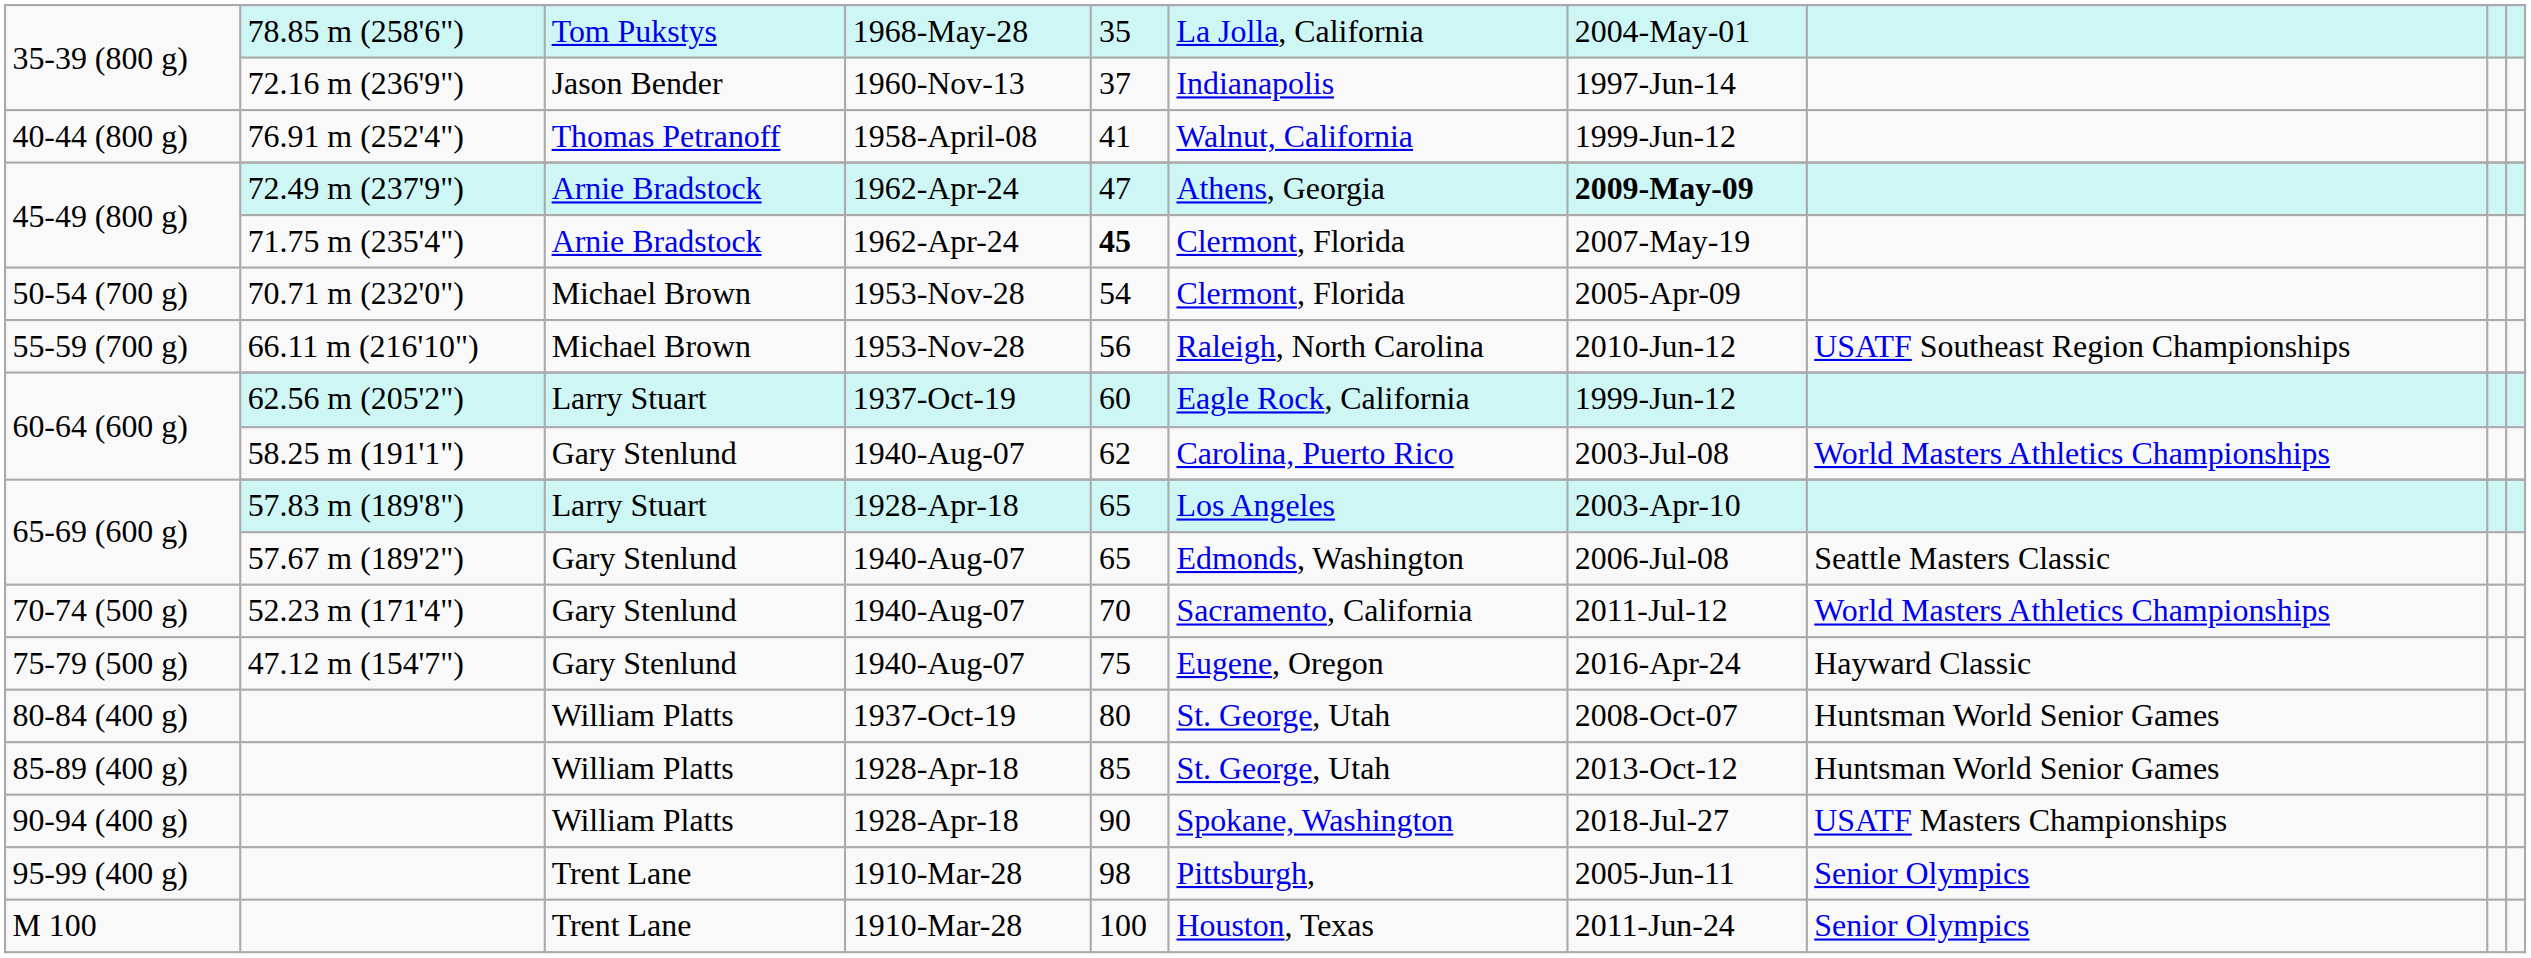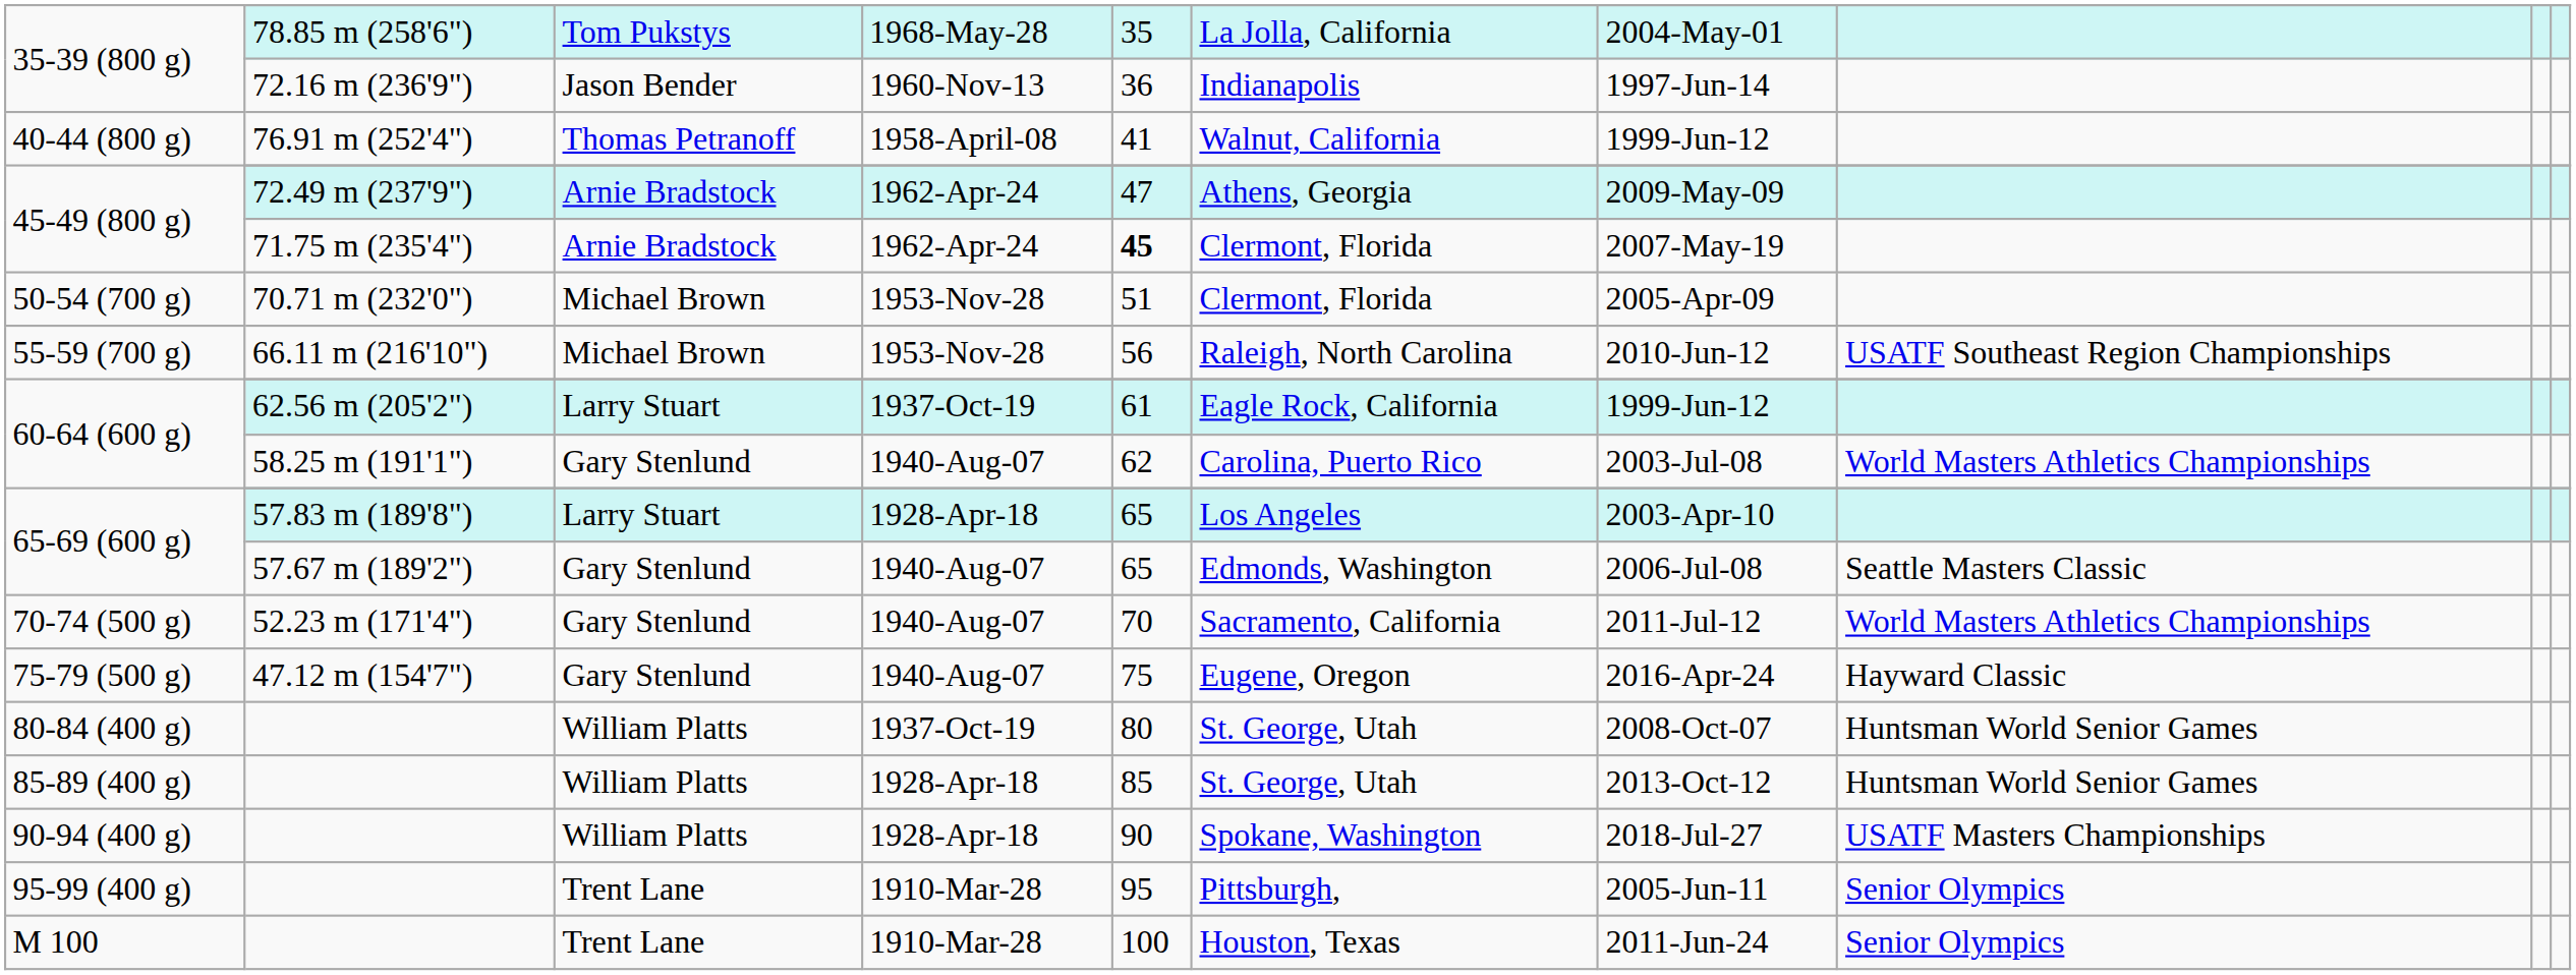 <table class="wikitable" style="font-size:95%; width: 95%">
 <tr>
 <td rowspan=3>35-39 (800 g)</td>
 </tr>
 <tr style="background:#cef6f5;">
 <td>78.85 m (258'6")</td>
 <td><a href='#'>Tom Pukstys</a></td>
 <td>1968-May-28</td>
 <td>35</td>
 <td><a href='#'>La Jolla</a>, California</td>
 <td>2004-May-01</td>
 <td></td>
 <td></td>
 <td></td>
 </tr>
 <tr>
 <td>72.16 m (236'9")</td>
 <td>Jason Bender</td>
 <td>1960-Nov-13</td>
-<td>37</td>
+<td>36</td>
 <td><a href='#'>Indianapolis</a></td>
 <td>1997-Jun-14</td>
 <td></td>
 <td></td>
 <td></td>
 </tr>
 <tr>
 <td>40-44 (800 g)</td>
 <td>76.91 m (252'4")</td>
 <td><a href='#'>Thomas Petranoff</a></td>
 <td>1958-April-08</td>
 <td>41</td>
 <td><a href='#'>Walnut, California</a></td>
 <td>1999-Jun-12</td>
 <td></td>
 <td></td>
 <td></td>
 </tr>
 <tr>
 <td rowspan=3>45-49 (800 g)</td>
 </tr>
 <tr style="background:#cef6f5;">
 <td>72.49 m (237'9")</td>
 <td><a href='#'>Arnie Bradstock</a></td>
 <td>1962-Apr-24</td>
 <td>47</td>
 <td><a href='#'>Athens</a>, Georgia</td>
-<td><strong>2009-May-09</strong></td>
+<td>2009-May-09</td>
 <td></td>
 <td></td>
 <td></td>
 </tr>
 <tr>
 <td>71.75 m (235'4")</td>
 <td><a href='#'>Arnie Bradstock</a></td>
 <td>1962-Apr-24</td>
 <td><strong>45</strong></td>
 <td><a href='#'>Clermont</a>, Florida</td>
 <td>2007-May-19</td>
 <td></td>
 <td></td>
 <td></td>
 </tr>
 <tr>
 <td>50-54 (700 g)</td>
 <td>70.71 m (232'0")</td>
 <td>Michael Brown</td>
 <td>1953-Nov-28</td>
-<td>54</td>
+<td>51</td>
 <td><a href='#'>Clermont</a>, Florida</td>
 <td>2005-Apr-09</td>
 <td></td>
 <td></td>
 <td></td>
 </tr>
 <tr>
 <td>55-59 (700 g)</td>
 <td>66.11 m (216'10")</td>
 <td>Michael Brown</td>
 <td>1953-Nov-28</td>
 <td>56</td>
 <td><a href='#'>Raleigh</a>, North Carolina</td>
 <td>2010-Jun-12</td>
 <td><a href='#'>USATF</a> Southeast Region Championships</td>
 <td></td>
 <td></td>
 </tr>
 <tr>
 <td rowspan=3>60-64 (600 g)</td>
 </tr>
 <tr style="background:#cef6f5;">
 <td>62.56 m (205'2")</td>
 <td>Larry Stuart</td>
 <td>1937-Oct-19</td>
-<td>60</td>
+<td>61</td>
 <td><a href='#'>Eagle Rock</a>, California</td>
 <td>1999-Jun-12</td>
 <td></td>
 <td></td>
 <td></td>
 </tr>
 <tr>
 <td>58.25 m (191'1")</td>
 <td>Gary Stenlund</td>
 <td>1940-Aug-07</td>
 <td>62</td>
 <td><a href='#'>Carolina, Puerto Rico</a></td>
 <td>2003-Jul-08</td>
 <td><a href='#'>World Masters Athletics Championships</a></td>
 <td></td>
 <td></td>
 </tr>
 <tr>
 <td rowspan=3>65-69 (600 g)</td>
 </tr>
 <tr style="background:#cef6f5;">
 <td>57.83 m (189'8")</td>
 <td>Larry Stuart</td>
 <td>1928-Apr-18</td>
 <td>65</td>
 <td><a href='#'>Los Angeles</a></td>
 <td>2003-Apr-10</td>
 <td></td>
 <td></td>
 <td></td>
 </tr>
 <tr>
 <td>57.67 m (189'2")</td>
 <td>Gary Stenlund</td>
 <td>1940-Aug-07</td>
 <td>65</td>
 <td><a href='#'>Edmonds</a>, Washington</td>
 <td>2006-Jul-08</td>
 <td>Seattle Masters Classic</td>
 <td></td>
 <td></td>
 </tr>
 <tr>
 <td>70-74 (500 g)</td>
 <td>52.23 m (171'4")</td>
 <td>Gary Stenlund</td>
 <td>1940-Aug-07</td>
 <td>70</td>
 <td><a href='#'>Sacramento</a>, California</td>
 <td>2011-Jul-12</td>
 <td><a href='#'>World Masters Athletics Championships</a></td>
 <td></td>
 <td></td>
 </tr>
 <tr>
 <td>75-79 (500 g)</td>
 <td>47.12 m (154'7")</td>
 <td>Gary Stenlund</td>
 <td>1940-Aug-07</td>
 <td>75</td>
 <td><a href='#'>Eugene</a>, Oregon</td>
 <td>2016-Apr-24</td>
 <td>Hayward Classic</td>
 <td></td>
 <td></td>
 </tr>
 <tr>
 <td>80-84 (400 g)</td>
 <td></td>
 <td>William Platts</td>
 <td>1937-Oct-19</td>
 <td>80</td>
 <td><a href='#'>St. George</a>, Utah</td>
 <td>2008-Oct-07</td>
 <td>Huntsman World Senior Games</td>
 <td></td>
 <td></td>
 </tr>
 <tr>
 <td>85-89 (400 g)</td>
 <td></td>
 <td>William Platts</td>
 <td>1928-Apr-18</td>
 <td>85</td>
 <td><a href='#'>St. George</a>, Utah</td>
 <td>2013-Oct-12</td>
 <td>Huntsman World Senior Games</td>
 <td></td>
 <td></td>
 </tr>
 <tr>
 <td>90-94 (400 g)</td>
 <td></td>
 <td>William Platts</td>
 <td>1928-Apr-18</td>
 <td>90</td>
 <td><a href='#'>Spokane, Washington</a></td>
 <td>2018-Jul-27</td>
 <td><a href='#'>USATF</a> Masters Championships</td>
 <td></td>
 <td></td>
 </tr>
 <tr>
 <td>95-99 (400 g)</td>
 <td></td>
 <td>Trent Lane</td>
 <td>1910-Mar-28</td>
-<td>98</td>
+<td>95</td>
 <td><a href='#'>Pittsburgh</a>,</td>
 <td>2005-Jun-11</td>
 <td><a href='#'>Senior Olympics</a></td>
 <td></td>
 <td></td>
 </tr>
 <tr>
 <td>M 100</td>
 <td></td>
 <td>Trent Lane</td>
 <td>1910-Mar-28</td>
 <td>100</td>
 <td><a href='#'>Houston</a>, Texas</td>
 <td>2011-Jun-24</td>
 <td><a href='#'>Senior Olympics</a></td>
 <td></td>
 <td></td>
 </tr>
 </table>
